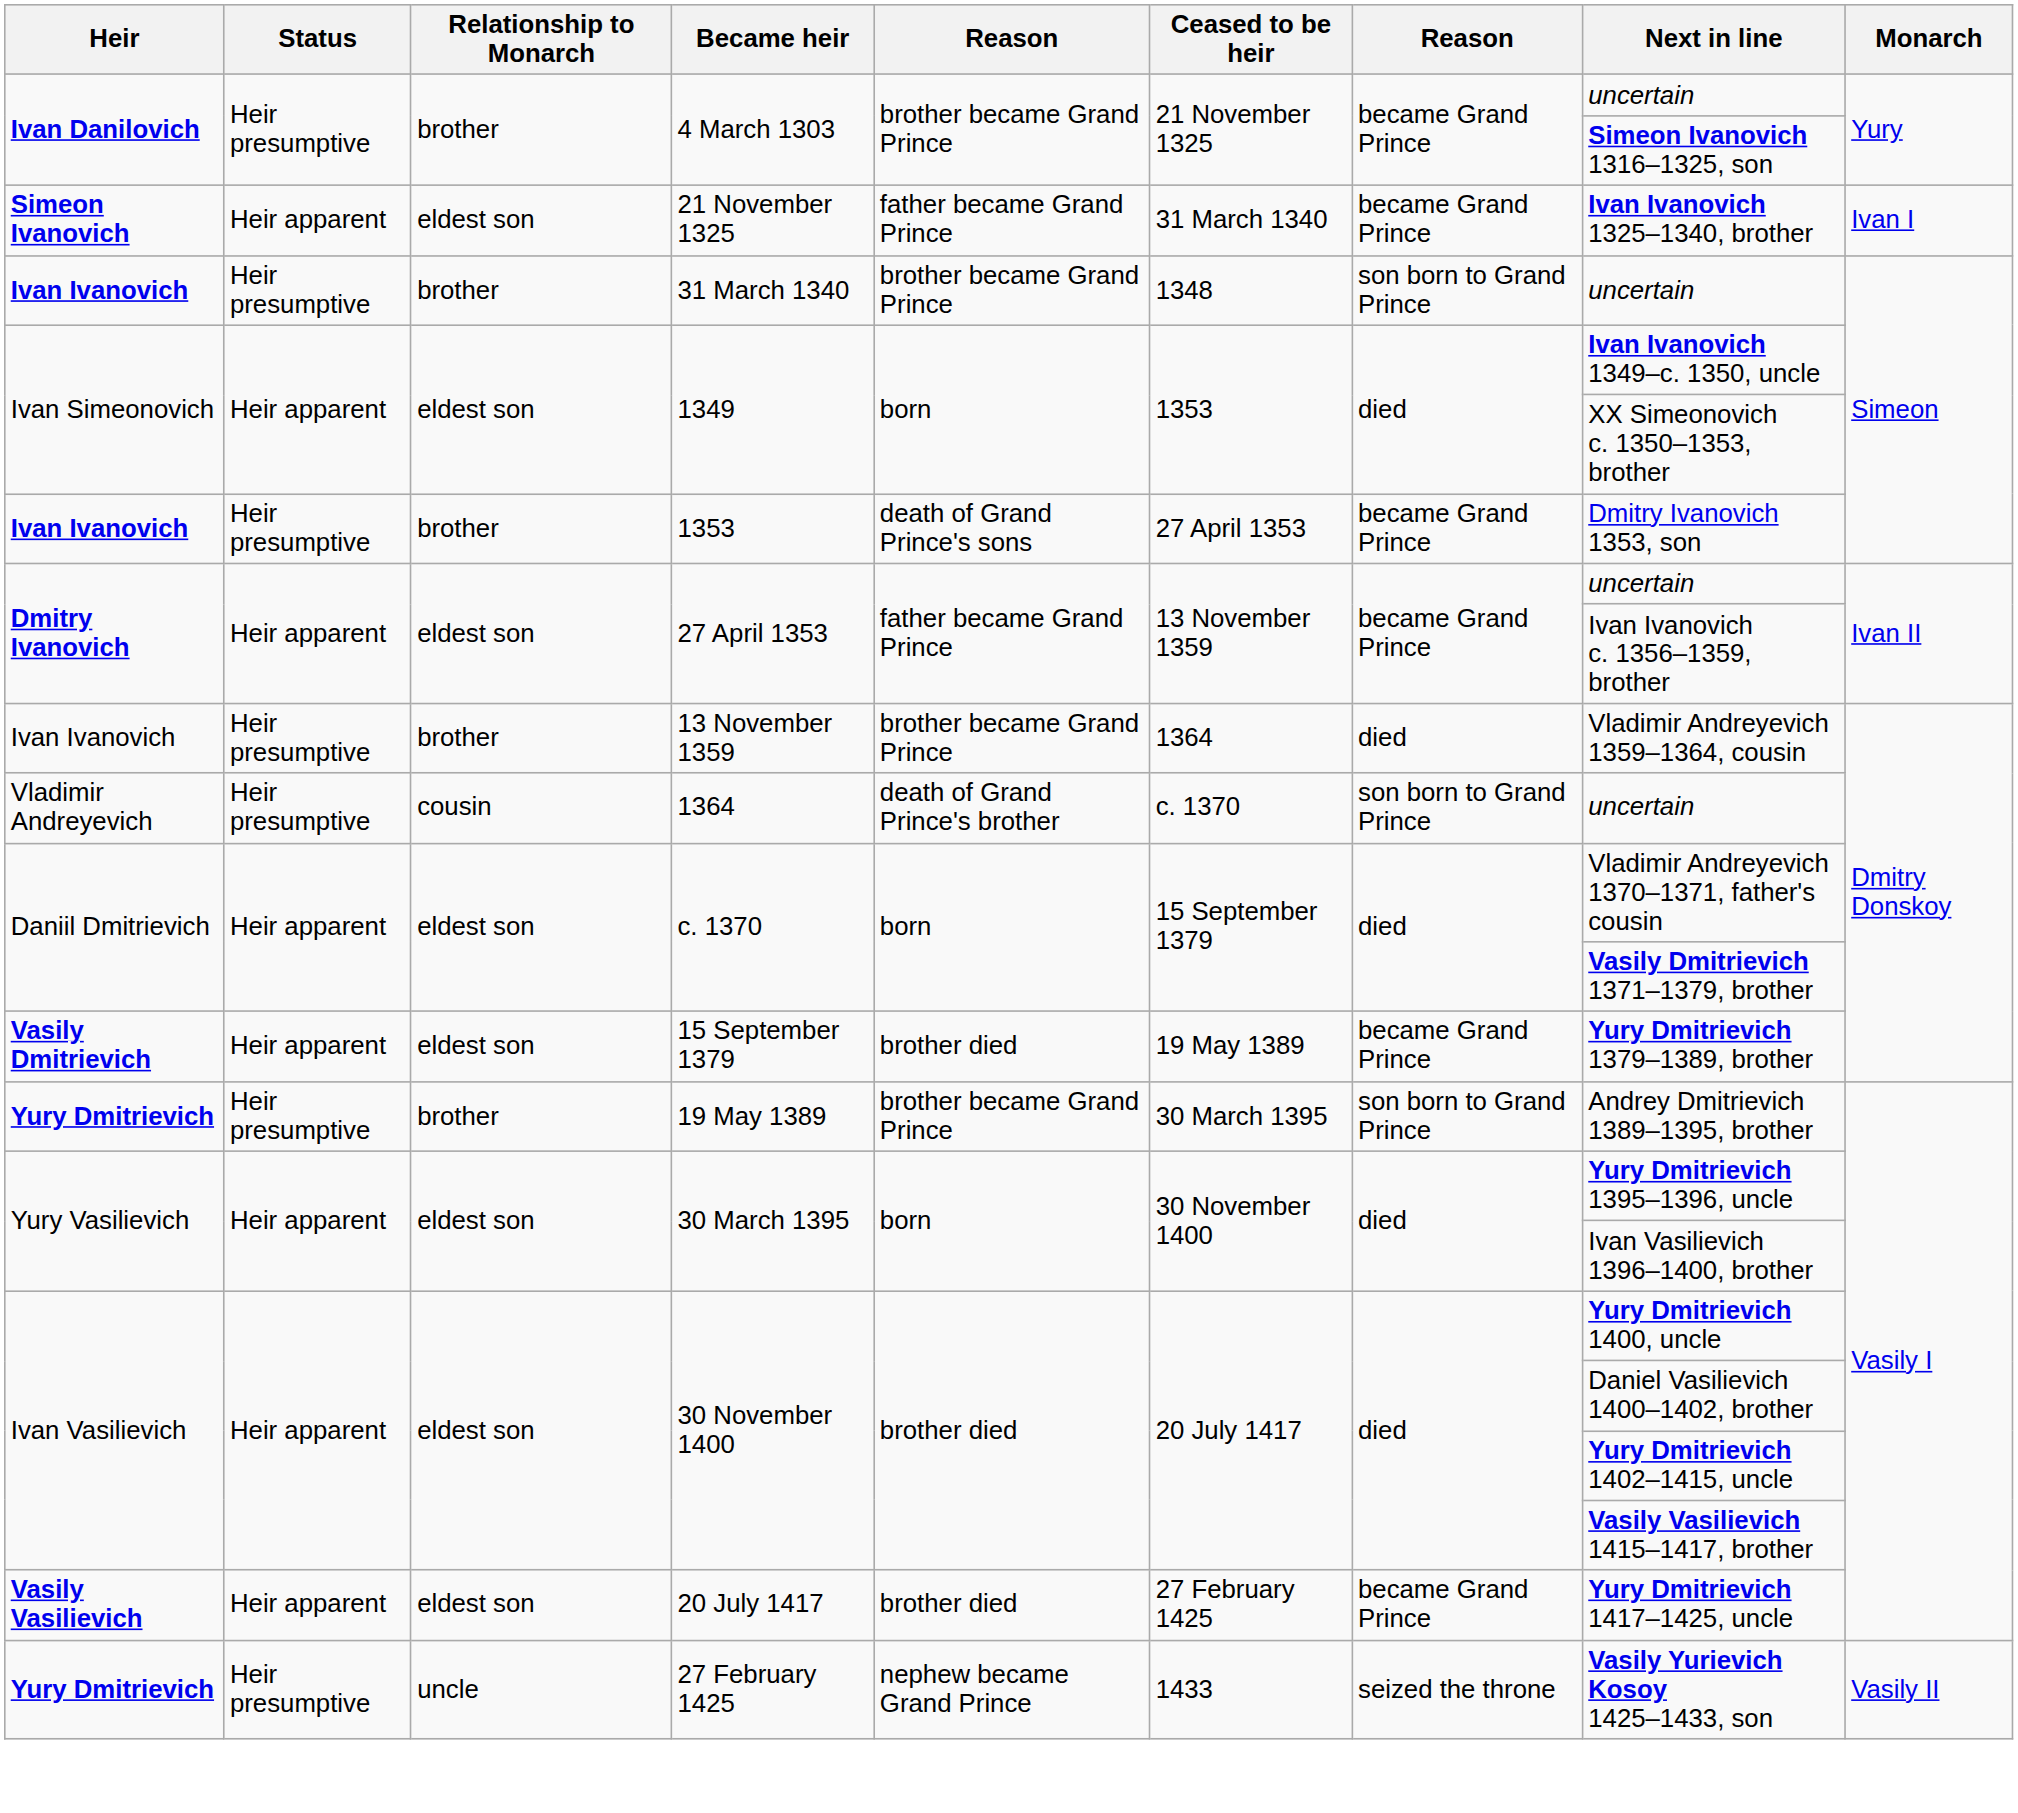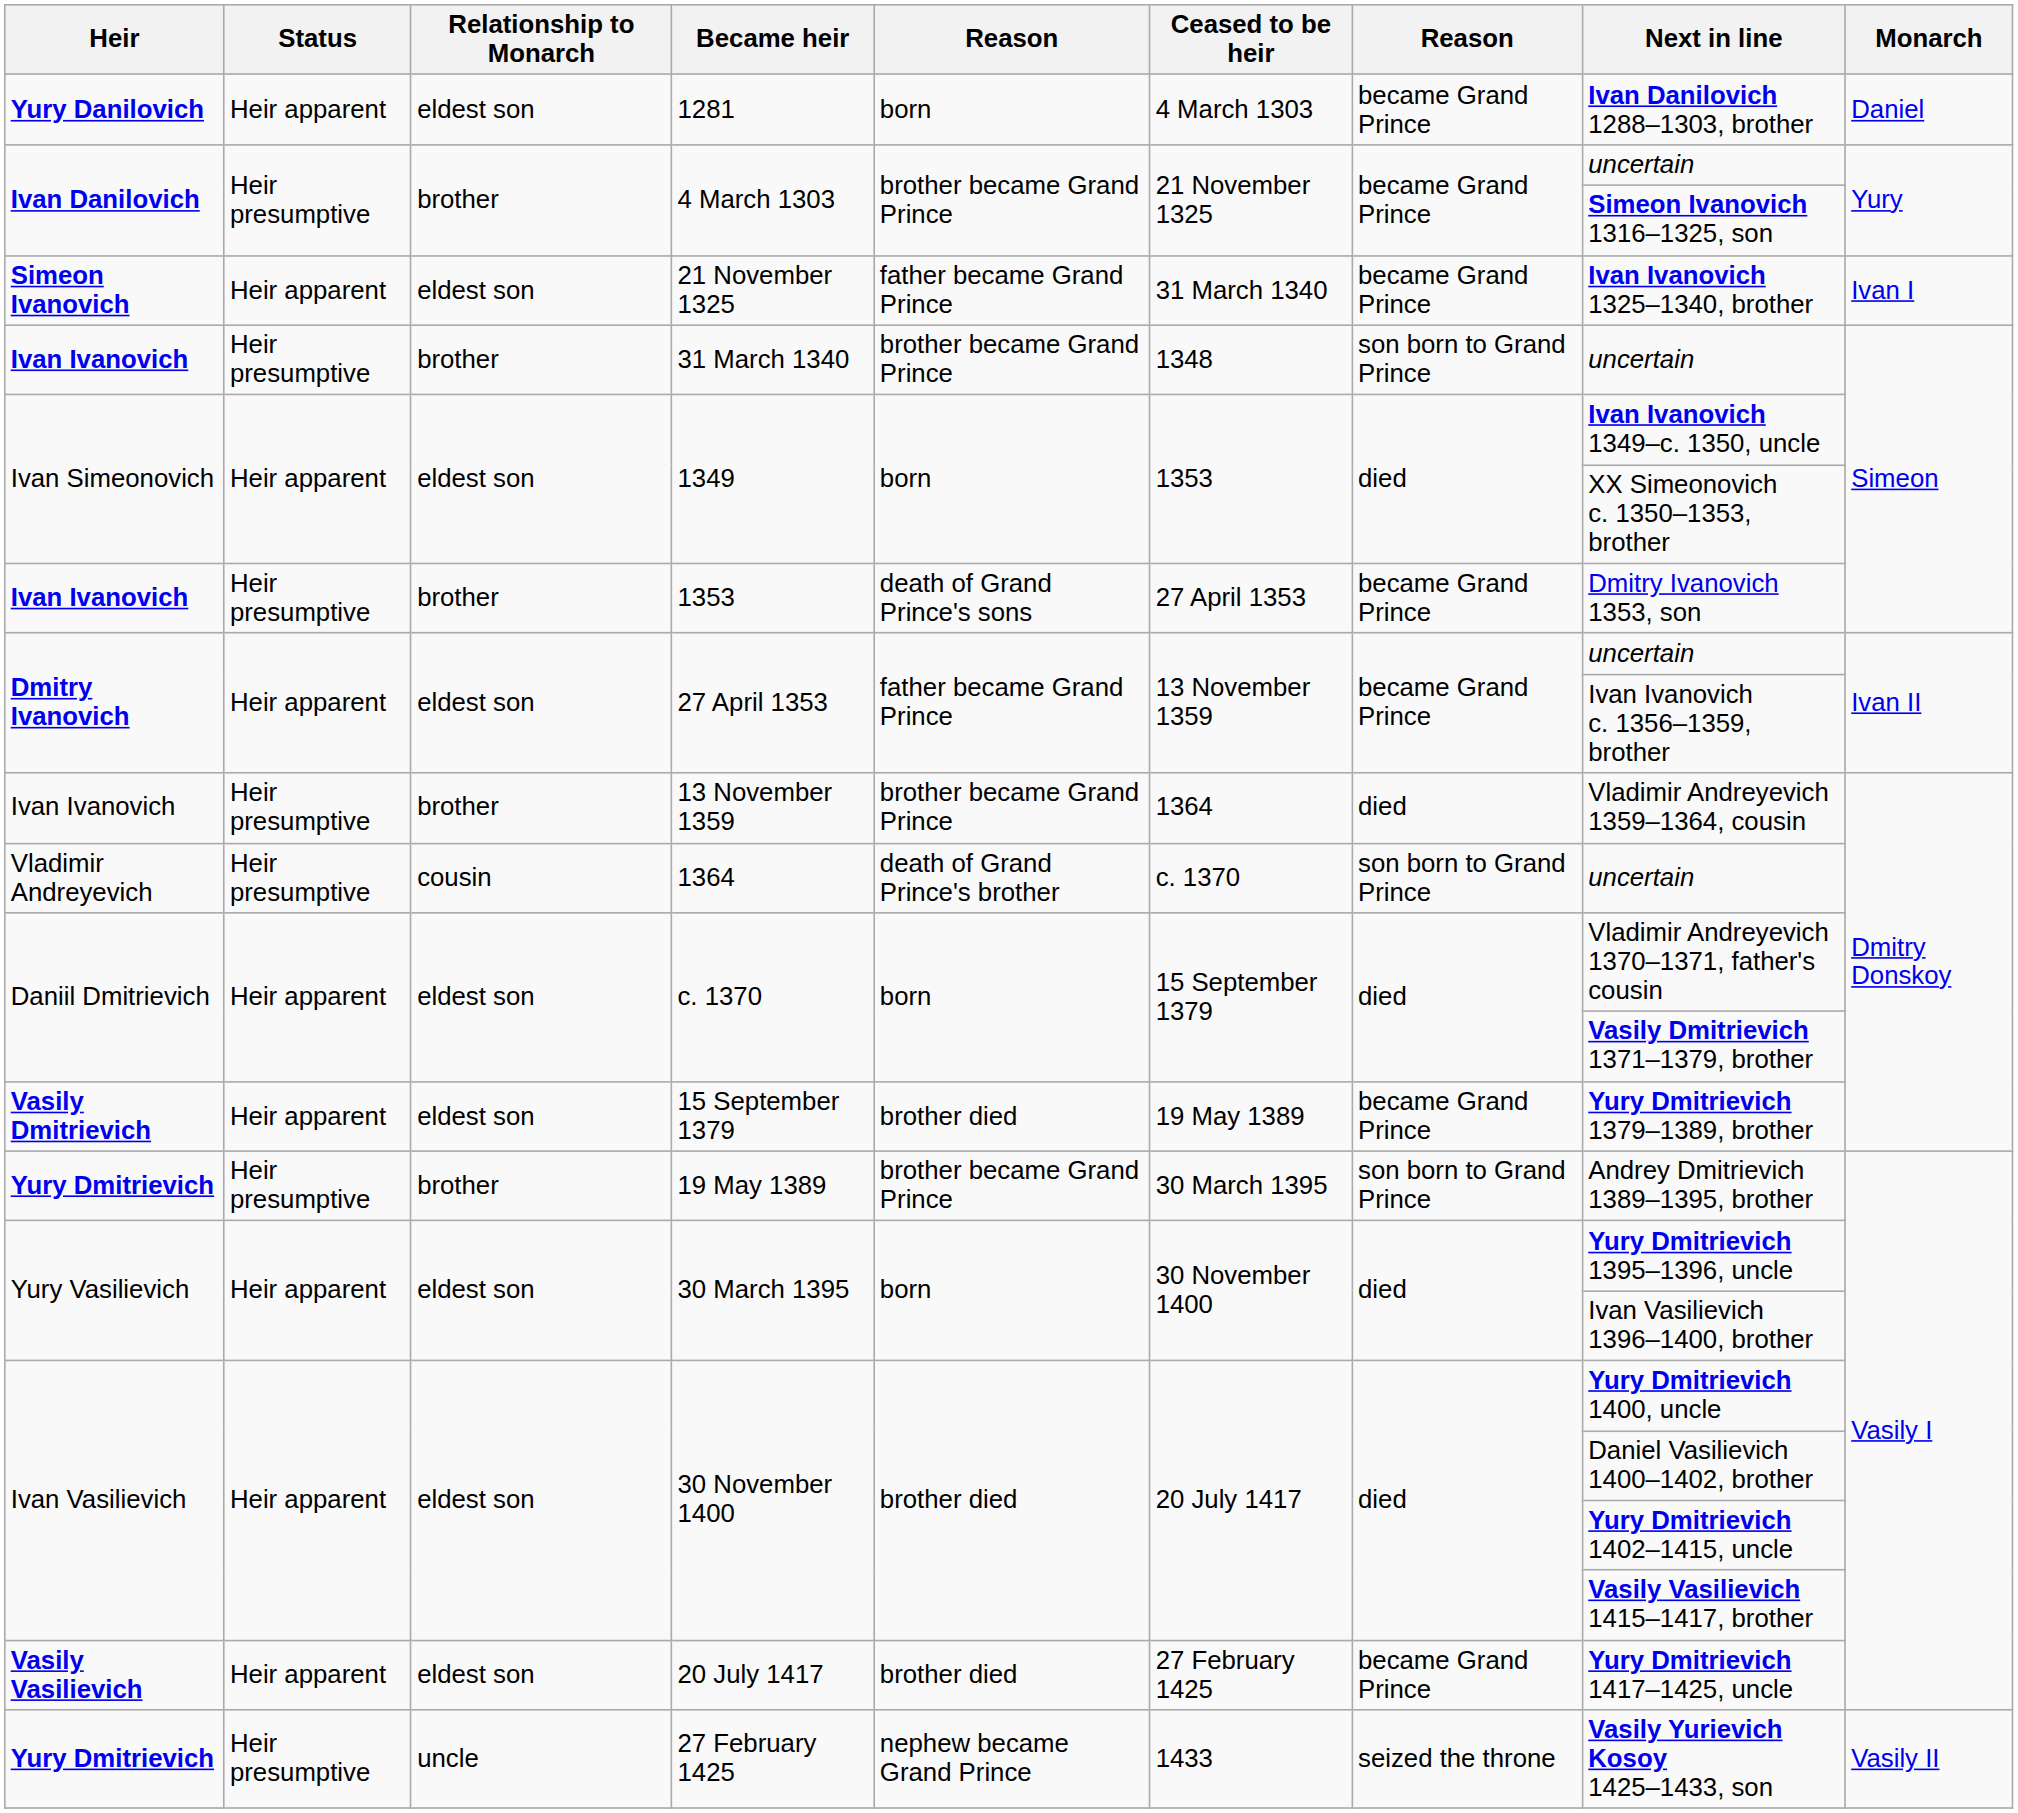 <table class="wikitable">
 <tr>
 <th>Heir</th>
 <th>Status</th>
 <th>Relationship to Monarch</th>
 <th>Became heir</th>
 <th>Reason</th>
 <th>Ceased to be heir</th>
 <th>Reason</th>
 <th>Next in line</th>
 <th>Monarch</th>
+</tr>
+<tr>
+<td><strong><a href='#'>Yury Danilovich</a></strong></td>
+<td>Heir apparent</td>
+<td>eldest son</td>
+<td>1281</td>
+<td>born</td>
+<td>4 March 1303</td>
+<td>became Grand Prince</td>
+<td><strong><a href='#'>Ivan Danilovich</a></strong><br>1288–1303, brother</td>
+<td><a href='#'>Daniel</a></td>
 </tr>
 <tr>
 <td rowspan="2"><strong><a href='#'>Ivan Danilovich</a></strong></td>
 <td rowspan="2">Heir presumptive</td>
 <td rowspan="2">brother</td>
 <td rowspan="2">4 March 1303</td>
 <td rowspan="2">brother became Grand Prince</td>
 <td rowspan="2">21 November 1325</td>
 <td rowspan="2">became Grand Prince</td>
 <td><em>uncertain</em></td>
 <td rowspan="2"><a href='#'>Yury</a></td>
 </tr>
 <tr>
 <td><strong><a href='#'>Simeon Ivanovich</a></strong><br>1316–1325, son</td>
 </tr>
 <tr>
 <td><strong><a href='#'>Simeon Ivanovich</a></strong></td>
 <td>Heir apparent</td>
 <td>eldest son</td>
 <td>21 November 1325</td>
 <td>father became Grand Prince</td>
 <td>31 March 1340</td>
 <td>became Grand Prince</td>
 <td><strong><a href='#'>Ivan Ivanovich</a></strong><br>1325–1340, brother</td>
 <td><a href='#'>Ivan I</a></td>
 </tr>
 <tr>
 <td><strong><a href='#'>Ivan Ivanovich</a></strong></td>
 <td>Heir presumptive</td>
 <td>brother</td>
 <td>31 March 1340</td>
 <td>brother became Grand Prince</td>
 <td>1348</td>
 <td>son born to Grand Prince</td>
 <td><em>uncertain</em></td>
 <td rowspan="4"><a href='#'>Simeon</a></td>
 </tr>
 <tr>
 <td rowspan="2">Ivan Simeonovich</td>
 <td rowspan="2">Heir apparent</td>
 <td rowspan="2">eldest son</td>
 <td rowspan="2">1349</td>
 <td rowspan="2">born</td>
 <td rowspan="2">1353</td>
 <td rowspan="2">died</td>
 <td><strong><a href='#'>Ivan Ivanovich</a></strong><br>1349–c. 1350, uncle</td>
 </tr>
 <tr>
 <td>XX Simeonovich<br>c. 1350–1353, brother</td>
 </tr>
 <tr>
 <td><strong><a href='#'>Ivan Ivanovich</a></strong></td>
 <td>Heir presumptive</td>
 <td>brother</td>
 <td>1353</td>
 <td>death of Grand Prince's sons</td>
 <td>27 April 1353</td>
 <td>became Grand Prince</td>
 <td><a href='#'>Dmitry Ivanovich</a><br>1353, son</td>
 </tr>
 <tr>
 <td rowspan="2"><strong><a href='#'>Dmitry Ivanovich</a></strong></td>
 <td rowspan="2">Heir apparent</td>
 <td rowspan="2">eldest son</td>
 <td rowspan="2">27 April 1353</td>
 <td rowspan="2">father became Grand Prince</td>
 <td rowspan="2">13 November 1359</td>
 <td rowspan="2">became Grand Prince</td>
 <td><em>uncertain</em></td>
 <td rowspan="2"><a href='#'>Ivan II</a></td>
 </tr>
 <tr>
 <td>Ivan Ivanovich<br>c. 1356–1359, brother</td>
 </tr>
 <tr>
 <td>Ivan Ivanovich</td>
 <td>Heir presumptive</td>
 <td>brother</td>
 <td>13 November 1359</td>
 <td>brother became Grand Prince</td>
 <td>1364</td>
 <td>died</td>
 <td>Vladimir Andreyevich<br>1359–1364, cousin</td>
 <td rowspan="5"><a href='#'>Dmitry Donskoy</a></td>
 </tr>
 <tr>
 <td>Vladimir Andreyevich</td>
 <td>Heir presumptive</td>
 <td>cousin</td>
 <td>1364</td>
 <td>death of Grand Prince's brother</td>
 <td>c. 1370</td>
 <td>son born to Grand Prince</td>
 <td><em>uncertain</em></td>
 </tr>
 <tr>
 <td rowspan="2">Daniil Dmitrievich</td>
 <td rowspan="2">Heir apparent</td>
 <td rowspan="2">eldest son</td>
 <td rowspan="2">c. 1370</td>
 <td rowspan="2">born</td>
 <td rowspan="2">15 September 1379</td>
 <td rowspan="2">died</td>
 <td>Vladimir Andreyevich<br>1370–1371, father's cousin</td>
 </tr>
 <tr>
 <td><strong><a href='#'>Vasily Dmitrievich</a></strong><br>1371–1379, brother</td>
 </tr>
 <tr>
 <td><strong><a href='#'>Vasily Dmitrievich</a></strong></td>
 <td>Heir apparent</td>
 <td>eldest son</td>
 <td>15 September 1379</td>
 <td>brother died</td>
 <td>19 May 1389</td>
 <td>became Grand Prince</td>
 <td><strong><a href='#'>Yury Dmitrievich</a></strong><br>1379–1389, brother</td>
 </tr>
 <tr>
 <td><strong><a href='#'>Yury Dmitrievich</a></strong></td>
 <td>Heir presumptive</td>
 <td>brother</td>
 <td>19 May 1389</td>
 <td>brother became Grand Prince</td>
 <td>30 March 1395</td>
 <td>son born to Grand Prince</td>
 <td>Andrey Dmitrievich<br>1389–1395, brother</td>
 <td rowspan="8"><a href='#'>Vasily I</a></td>
 </tr>
 <tr>
 <td rowspan="2">Yury Vasilievich</td>
 <td rowspan="2">Heir apparent</td>
 <td rowspan="2">eldest son</td>
 <td rowspan="2">30 March 1395</td>
 <td rowspan="2">born</td>
 <td rowspan="2">30 November 1400</td>
 <td rowspan="2">died</td>
 <td><strong><a href='#'>Yury Dmitrievich</a></strong><br>1395–1396, uncle</td>
 </tr>
 <tr>
 <td>Ivan Vasilievich<br>1396–1400, brother</td>
 </tr>
 <tr>
 <td rowspan="4">Ivan Vasilievich</td>
 <td rowspan="4">Heir apparent</td>
 <td rowspan="4">eldest son</td>
 <td rowspan="4">30 November 1400</td>
 <td rowspan="4">brother died</td>
 <td rowspan="4">20 July 1417</td>
 <td rowspan="4">died</td>
 <td><strong><a href='#'>Yury Dmitrievich</a></strong><br>1400, uncle</td>
 </tr>
 <tr>
 <td>Daniel Vasilievich<br>1400–1402, brother</td>
 </tr>
 <tr>
 <td><strong><a href='#'>Yury Dmitrievich</a></strong><br>1402–1415, uncle</td>
 </tr>
 <tr>
 <td><strong><a href='#'>Vasily Vasilievich</a></strong><br>1415–1417, brother</td>
 </tr>
 <tr>
 <td><strong><a href='#'>Vasily Vasilievich</a></strong></td>
 <td>Heir apparent</td>
 <td>eldest son</td>
 <td>20 July 1417</td>
 <td>brother died</td>
 <td>27 February 1425</td>
 <td>became Grand Prince</td>
 <td><strong><a href='#'>Yury Dmitrievich</a></strong><br>1417–1425, uncle</td>
 </tr>
 <tr>
 <td><strong><a href='#'>Yury Dmitrievich</a></strong></td>
 <td>Heir presumptive</td>
 <td>uncle</td>
 <td>27 February 1425</td>
 <td>nephew became Grand Prince</td>
 <td>1433</td>
 <td>seized the throne</td>
 <td><strong><a href='#'>Vasily Yurievich Kosoy</a></strong><br>1425–1433, son</td>
 <td><a href='#'>Vasily II</a></td>
 </tr>
 </table>
